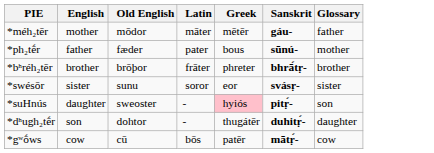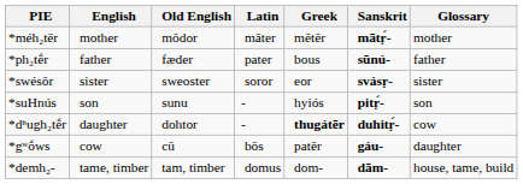 <table class="wikitable">
 <tr>
 <th>  PIE</th>
 <th>  English</th>
 <th>  Old English</th>
 <th>  Latin</th>
 <th>  Greek</th>
 <th>  <strong>Sanskrit</strong></th>
 <th>Glossary</th>
 </tr>
 <tr>
 <td>*méh₂tēr</td>
 <td>  mother</td>
 <td>  mōdor</td>
 <td>  māter</td>
 <td>  mētēr</td>
-<td>  <strong>gáu-</strong></td>
-<td>father</td>
+<td>  <strong>mātṛ́-</strong></td>
+<td>mother</td>
 </tr>
 <tr>
 <td>*ph₂tḗr</td>
 <td>  father</td>
 <td>  fæder</td>
 <td>  pater</td>
 <td>  bous</td>
 <td>  <strong>sūnú-</strong></td>
-<td>mother</td>
-</tr>
-<tr>
-<td>*bʰréh₂tēr</td>
-<td>  brother</td>
-<td>  brōþor</td>
-<td>  frāter</td>
-<td>  phreter</td>
-<td>  <strong>bhrā́tṛ-</strong></td>
-<td>brother</td>
+<td>father</td>
 </tr>
 <tr>
 <td>*swésōr</td>
 <td>  sister</td>
-<td>  sunu</td>
+<td>  sweoster</td>
 <td>  soror</td>
 <td>  eor</td>
 <td>  <strong>svásṛ-</strong></td>
 <td>sister</td>
 </tr>
 <tr>
 <td>*suHnús</td>
-<td>  daughter</td>
-<td>  sweoster</td>
+<td>  son</td>
+<td>  sunu</td>
 <td> -</td>
-<td style="background: pink;">  hyiós</td>
+<td>  hyiós</td>
 <td>  <strong>pitṛ́-</strong></td>
 <td>son</td>
 </tr>
 <tr>
 <td>*dʰugh₂tḗr</td>
-<td>  son</td>
+<td>  daughter</td>
 <td>  dohtor</td>
 <td> -</td>
-<td>  thugátēr</td>
+<td><strong>  thugátēr</strong></td>
 <td>  <strong>duhitṛ́-</strong></td>
-<td>daughter</td>
+<td>cow</td>
 </tr>
 <tr>
 <td>*gʷṓws</td>
 <td>  cow</td>
 <td>  cū</td>
 <td>  bōs</td>
 <td>  patēr</td>
-<td>  <strong>mātṛ́-</strong></td>
-<td>cow</td>
+<td>  <strong>gáu-</strong></td>
+<td>daughter</td>
+</tr>
+<tr>
+<td>*demh₂-</td>
+<td>  tame, timber</td>
+<td>  tam, timber</td>
+<td>  domus</td>
+<td>  dom-</td>
+<td>  <strong>dām-</strong></td>
+<td>house, tame, build</td>
 </tr>
 </table>
